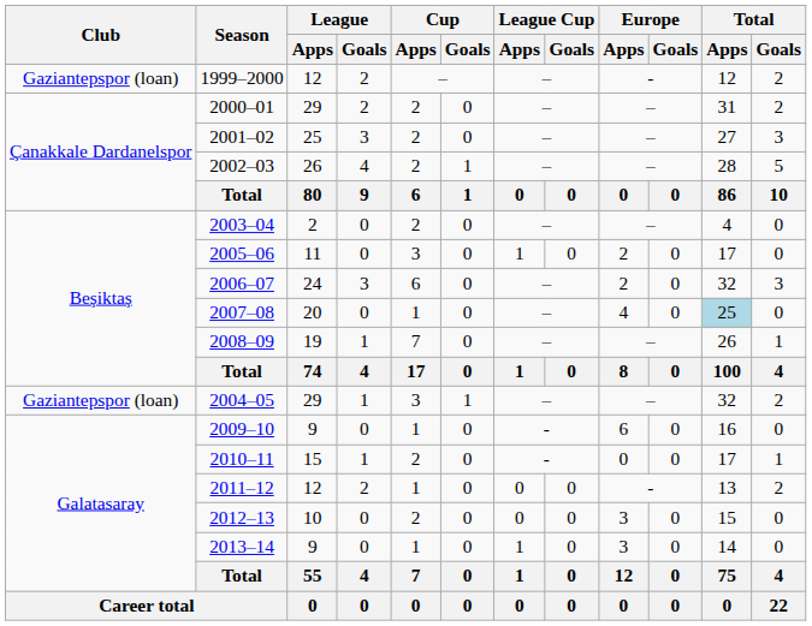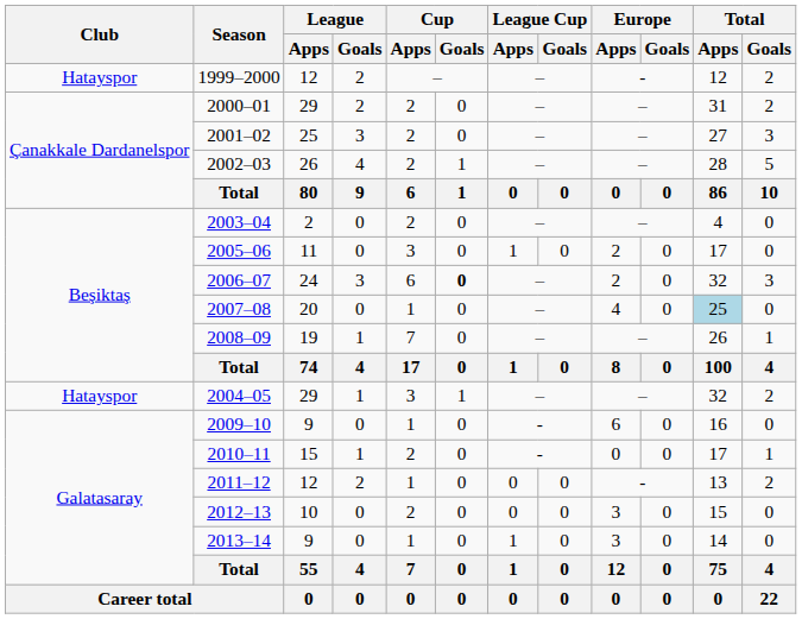 <table class="wikitable" style="text-align:center">
 <tr>
 <th rowspan="2">Club</th>
 <th rowspan="2">Season</th>
 <th colspan="2">League</th>
 <th colspan="2">Cup</th>
 <th colspan="2">League Cup</th>
 <th colspan="2">Europe</th>
 <th colspan="2">Total</th>
 </tr>
 <tr>
 <th>Apps</th>
 <th>Goals</th>
 <th>Apps</th>
 <th>Goals</th>
 <th>Apps</th>
 <th>Goals</th>
 <th>Apps</th>
 <th>Goals</th>
 <th>Apps</th>
 <th>Goals</th>
 </tr>
 <tr>
-<td><a href='#'>Gaziantepspor</a> (loan)</td>
+<td><a href='#'>Hatayspor</a></td>
 <td>1999–2000</td>
 <td>12</td>
 <td>2</td>
 <td colspan="2">–</td>
 <td colspan="2">–</td>
 <td colspan="2">-</td>
 <td>12</td>
 <td>2</td>
 </tr>
 <tr>
 <td rowspan="4"><a href='#'>Çanakkale Dardanelspor</a></td>
 <td>2000–01</td>
 <td>29</td>
 <td>2</td>
 <td>2</td>
 <td>0</td>
 <td colspan="2">–</td>
 <td colspan="2">–</td>
 <td>31</td>
 <td>2</td>
 </tr>
 <tr>
 <td>2001–02</td>
 <td>25</td>
 <td>3</td>
 <td>2</td>
 <td>0</td>
 <td colspan="2">–</td>
 <td colspan="2">–</td>
 <td>27</td>
 <td>3</td>
 </tr>
 <tr>
 <td>2002–03</td>
 <td>26</td>
 <td>4</td>
 <td>2</td>
 <td>1</td>
 <td colspan="2">–</td>
 <td colspan="2">–</td>
 <td>28</td>
 <td>5</td>
 </tr>
 <tr>
 <th>Total</th>
 <th>80</th>
 <th>9</th>
 <th>6</th>
 <th>1</th>
 <th>0</th>
 <th>0</th>
 <th>0</th>
 <th>0</th>
 <th>86</th>
 <th>10</th>
 </tr>
 <tr>
 <td rowspan="6"><a href='#'>Beşiktaş</a></td>
 <td><a href='#'>2003–04</a></td>
 <td>2</td>
 <td>0</td>
 <td>2</td>
 <td>0</td>
 <td colspan="2">–</td>
 <td colspan="2">–</td>
 <td>4</td>
 <td>0</td>
 </tr>
 <tr>
 <td><a href='#'>2005–06</a></td>
 <td>11</td>
 <td>0</td>
 <td>3</td>
 <td>0</td>
 <td>1</td>
 <td>0</td>
 <td>2</td>
 <td>0</td>
 <td>17</td>
 <td>0</td>
 </tr>
 <tr>
 <td><a href='#'>2006–07</a></td>
 <td>24</td>
 <td>3</td>
 <td>6</td>
-<td>0</td>
+<td><strong>0</strong></td>
 <td colspan="2">–</td>
 <td>2</td>
 <td>0</td>
 <td>32</td>
 <td>3</td>
 </tr>
 <tr>
 <td><a href='#'>2007–08</a></td>
 <td>20</td>
 <td>0</td>
 <td>1</td>
 <td>0</td>
 <td colspan="2">–</td>
 <td>4</td>
 <td>0</td>
 <td style="background: lightblue;">25</td>
 <td>0</td>
 </tr>
 <tr>
 <td><a href='#'>2008–09</a></td>
 <td>19</td>
 <td>1</td>
 <td>7</td>
 <td>0</td>
 <td colspan="2">–</td>
 <td colspan="2">–</td>
 <td>26</td>
 <td>1</td>
 </tr>
 <tr>
 <th>Total</th>
 <th>74</th>
 <th>4</th>
 <th>17</th>
 <th>0</th>
 <th>1</th>
 <th>0</th>
 <th>8</th>
 <th>0</th>
 <th>100</th>
 <th>4</th>
 </tr>
 <tr>
-<td><a href='#'>Gaziantepspor</a> (loan)</td>
+<td><a href='#'>Hatayspor</a></td>
 <td><a href='#'>2004–05</a></td>
 <td>29</td>
 <td>1</td>
 <td>3</td>
 <td>1</td>
 <td colspan="2">–</td>
 <td colspan="2">–</td>
 <td>32</td>
 <td>2</td>
 </tr>
 <tr>
 <td rowspan="6"><a href='#'>Galatasaray</a></td>
 <td><a href='#'>2009–10</a></td>
 <td>9</td>
 <td>0</td>
 <td>1</td>
 <td>0</td>
 <td colspan="2">-</td>
 <td>6</td>
 <td>0</td>
 <td>16</td>
 <td>0</td>
 </tr>
 <tr>
 <td><a href='#'>2010–11</a></td>
 <td>15</td>
 <td>1</td>
 <td>2</td>
 <td>0</td>
 <td colspan="2">-</td>
 <td>0</td>
 <td>0</td>
 <td>17</td>
 <td>1</td>
 </tr>
 <tr>
 <td><a href='#'>2011–12</a></td>
 <td>12</td>
 <td>2</td>
 <td>1</td>
 <td>0</td>
 <td>0</td>
 <td>0</td>
 <td colspan="2">-</td>
 <td>13</td>
 <td>2</td>
 </tr>
 <tr>
 <td><a href='#'>2012–13</a></td>
 <td>10</td>
 <td>0</td>
 <td>2</td>
 <td>0</td>
 <td>0</td>
 <td>0</td>
 <td>3</td>
 <td>0</td>
 <td>15</td>
 <td>0</td>
 </tr>
 <tr>
 <td><a href='#'>2013–14</a></td>
 <td>9</td>
 <td>0</td>
 <td>1</td>
 <td>0</td>
 <td>1</td>
 <td>0</td>
 <td>3</td>
 <td>0</td>
 <td>14</td>
 <td>0</td>
 </tr>
 <tr>
 <th>Total</th>
 <th>55</th>
 <th>4</th>
 <th>7</th>
 <th>0</th>
 <th>1</th>
 <th>0</th>
 <th>12</th>
 <th>0</th>
 <th>75</th>
 <th>4</th>
 </tr>
 <tr>
 <th colspan="2">Career total</th>
 <th>0</th>
 <th>0</th>
 <th>0</th>
 <th>0</th>
 <th>0</th>
 <th>0</th>
 <th>0</th>
 <th>0</th>
 <th>0</th>
 <th>22</th>
 </tr>
 </table>
